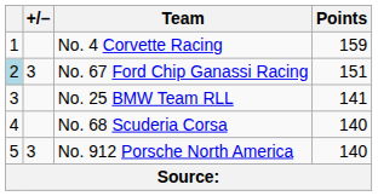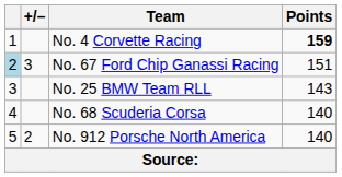 <table class="wikitable" style="font-size: 95%;">
 <tr>
 <th scope="col"></th>
 <th scope="col">+/–</th>
 <th scope="col">Team</th>
 <th scope="col">Points</th>
 </tr>
 <tr>
 <td align=center>1</td>
 <td align="left"></td>
 <td> No. 4 <a href='#'>Corvette Racing</a></td>
-<td align=right>159</td>
+<td align=right><strong>159</strong></td>
 </tr>
 <tr>
 <td align=center style="background: lightblue;">2</td>
 <td align="left"> 3</td>
 <td> No. 67 <a href='#'>Ford Chip Ganassi Racing</a></td>
 <td align=right>151</td>
 </tr>
 <tr>
 <td align=center>3</td>
 <td align="left"></td>
 <td> No. 25 <a href='#'>BMW Team RLL</a></td>
-<td align=right>141</td>
+<td align=right>143</td>
 </tr>
 <tr>
 <td align=center>4</td>
 <td align="left"></td>
 <td> No. 68 <a href='#'>Scuderia Corsa</a></td>
 <td align=right>140</td>
 </tr>
 <tr>
 <td align=center>5</td>
-<td align="left"> 3</td>
+<td align="left"> 2</td>
 <td> No. 912 <a href='#'>Porsche North America</a></td>
 <td align=right>140</td>
 </tr>
 <tr>
 <th colspan=5>Source:</th>
 </tr>
 </table>
